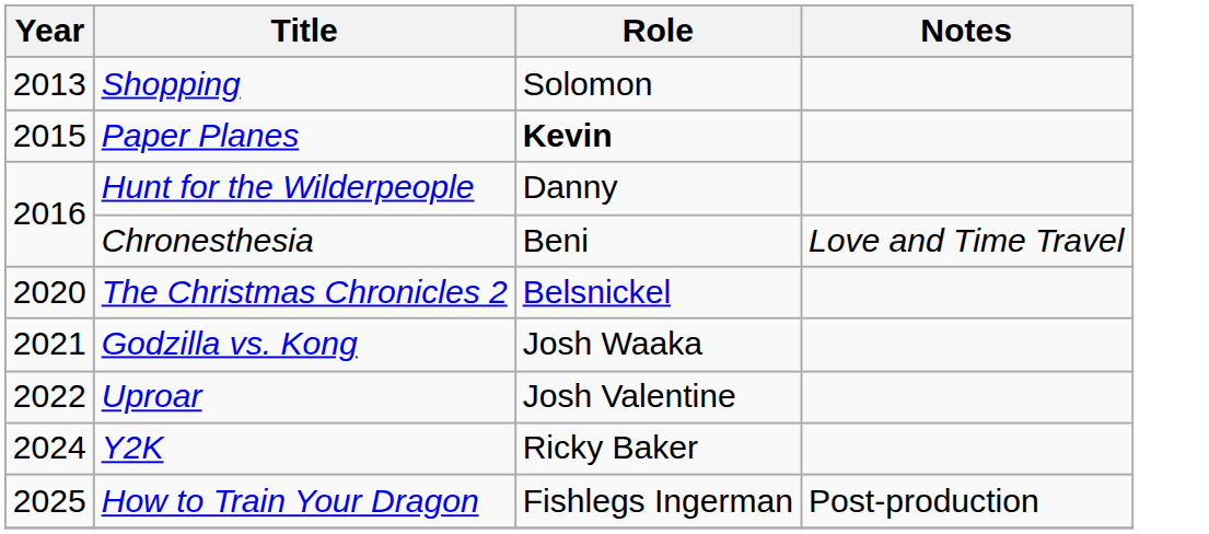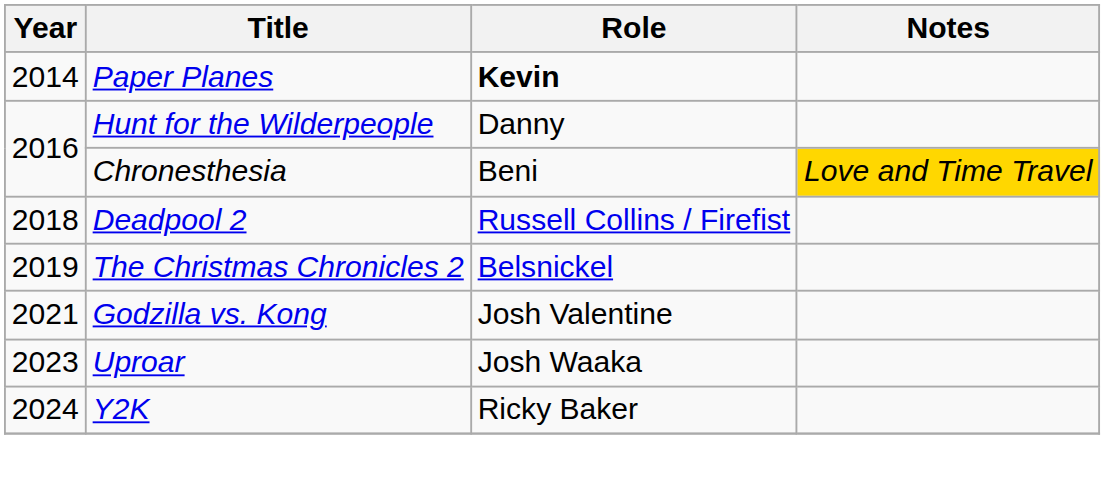 <table class="wikitable plainrowheaders sortable">
 <tr>
 <th scope="col">Year</th>
 <th scope="col">Title</th>
 <th scope="col">Role</th>
 <th scope="col" class="unsortable">Notes</th>
 </tr>
 <tr>
-<td>2013</td>
-<td><em><a href='#'>Shopping</a></em></td>
-<td>Solomon</td>
-<td></td>
-</tr>
-<tr>
-<td>2015</td>
+<td>2014</td>
 <td><em><a href='#'>Paper Planes</a></em></td>
 <td><strong>Kevin</strong></td>
 <td></td>
 </tr>
 <tr>
 <td rowspan="2">2016</td>
 <td><em><a href='#'>Hunt for the Wilderpeople</a></em></td>
 <td>Danny</td>
 <td></td>
 </tr>
 <tr>
 <td><em>Chronesthesia</em></td>
 <td>Beni</td>
-<td> <em>Love and Time Travel</em></td>
+<td style="background: gold;"> <em>Love and Time Travel</em></td>
 </tr>
 <tr>
-<td>2020</td>
+<td>2018</td>
+<td><em><a href='#'>Deadpool 2</a></em></td>
+<td><a href='#'>Russell Collins / Firefist</a></td>
+<td></td>
+</tr>
+<tr>
+<td>2019</td>
 <td><em><a href='#'>The Christmas Chronicles 2</a></em></td>
 <td><a href='#'>Belsnickel</a></td>
 <td></td>
 </tr>
 <tr>
 <td>2021</td>
 <td><em><a href='#'>Godzilla vs. Kong</a></em></td>
-<td>Josh Waaka</td>
+<td>Josh Valentine</td>
 <td></td>
 </tr>
 <tr>
-<td>2022</td>
+<td>2023</td>
 <td><em><a href='#'>Uproar</a></em></td>
-<td>Josh Valentine</td>
+<td>Josh Waaka</td>
 <td></td>
 </tr>
 <tr>
 <td>2024</td>
 <td><em><a href='#'>Y2K</a></em></td>
 <td>Ricky Baker</td>
 <td></td>
 </tr>
 <tr>
-<td>2025</td>
-<td><em><a href='#'>How to Train Your Dragon</a></em></td>
-<td>Fishlegs Ingerman</td>
-<td>Post-production</td>
-</tr>
-<tr>
 </tr>
 </table>
